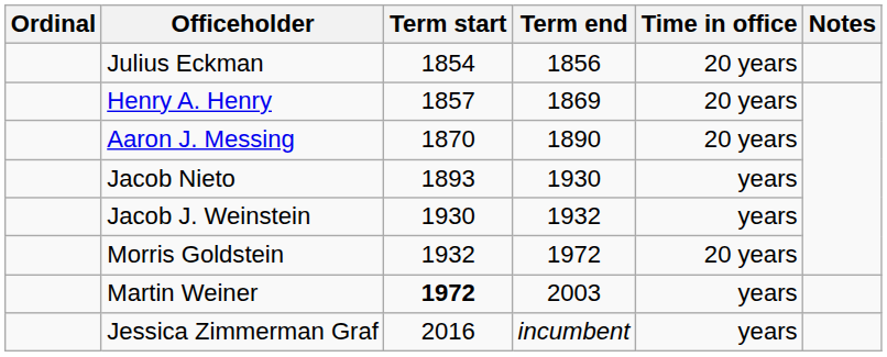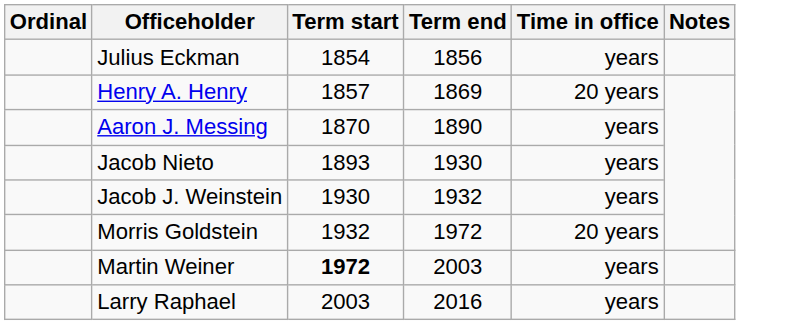 <table class="wikitable">
 <tr>
 <th>Ordinal</th>
 <th>Officeholder</th>
 <th>Term start</th>
 <th>Term end</th>
 <th>Time in office</th>
 <th>Notes</th>
 </tr>
 <tr>
 <td align="center"></td>
 <td>Julius Eckman</td>
 <td align=center>1854</td>
 <td align=center>1856</td>
-<td align="right">20 years</td>
+<td align=right> years</td>
 <td rowspan="1"></td>
 </tr>
 <tr>
 <td align="center"></td>
 <td><a href='#'>Henry A. Henry</a></td>
 <td align=center>1857</td>
 <td align=center>1869</td>
 <td align="right">20 years</td>
 <td rowspan="5"></td>
 </tr>
 <tr>
 <td align="center"></td>
 <td><a href='#'>Aaron J. Messing</a></td>
 <td align="center">1870</td>
 <td align="center">1890</td>
-<td align="right">20 years</td>
+<td align="right"> years</td>
 </tr>
 <tr>
 <td align="center"></td>
 <td>Jacob Nieto</td>
 <td align="center">1893</td>
 <td align="center">1930</td>
 <td align="right"> years</td>
 </tr>
 <tr>
 <td align="center"></td>
 <td>Jacob J. Weinstein</td>
 <td align="center">1930</td>
 <td align="center">1932</td>
 <td align="right"> years</td>
 </tr>
 <tr>
 <td align="center"></td>
 <td>Morris Goldstein</td>
 <td align="center">1932</td>
 <td align="center">1972</td>
 <td align="right">20 years</td>
 </tr>
 <tr>
 <td align="center"></td>
 <td>Martin Weiner</td>
 <td align="center"><strong>1972</strong></td>
 <td align="center">2003</td>
 <td align="right"> years</td>
 <td></td>
 </tr>
 <tr>
 <td align="center"></td>
-<td>Jessica Zimmerman Graf</td>
+<td>Larry Raphael</td>
+<td align="center">2003</td>
 <td align="center">2016</td>
-<td align="center"><em>incumbent</em></td>
 <td align="right"> years</td>
 <td></td>
 </tr>
 </table>
